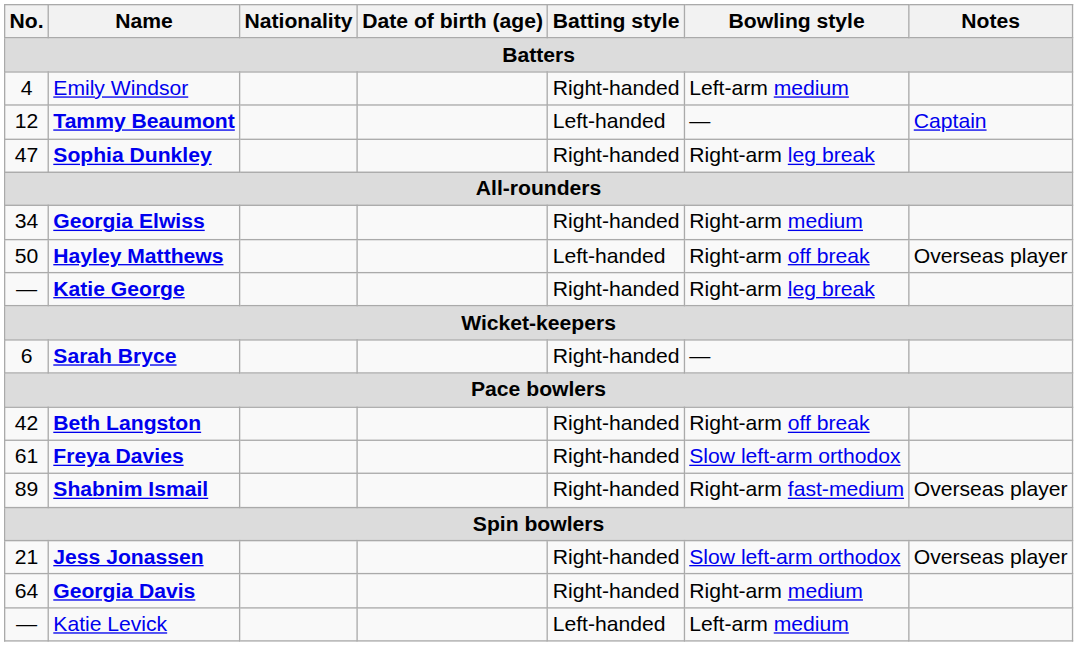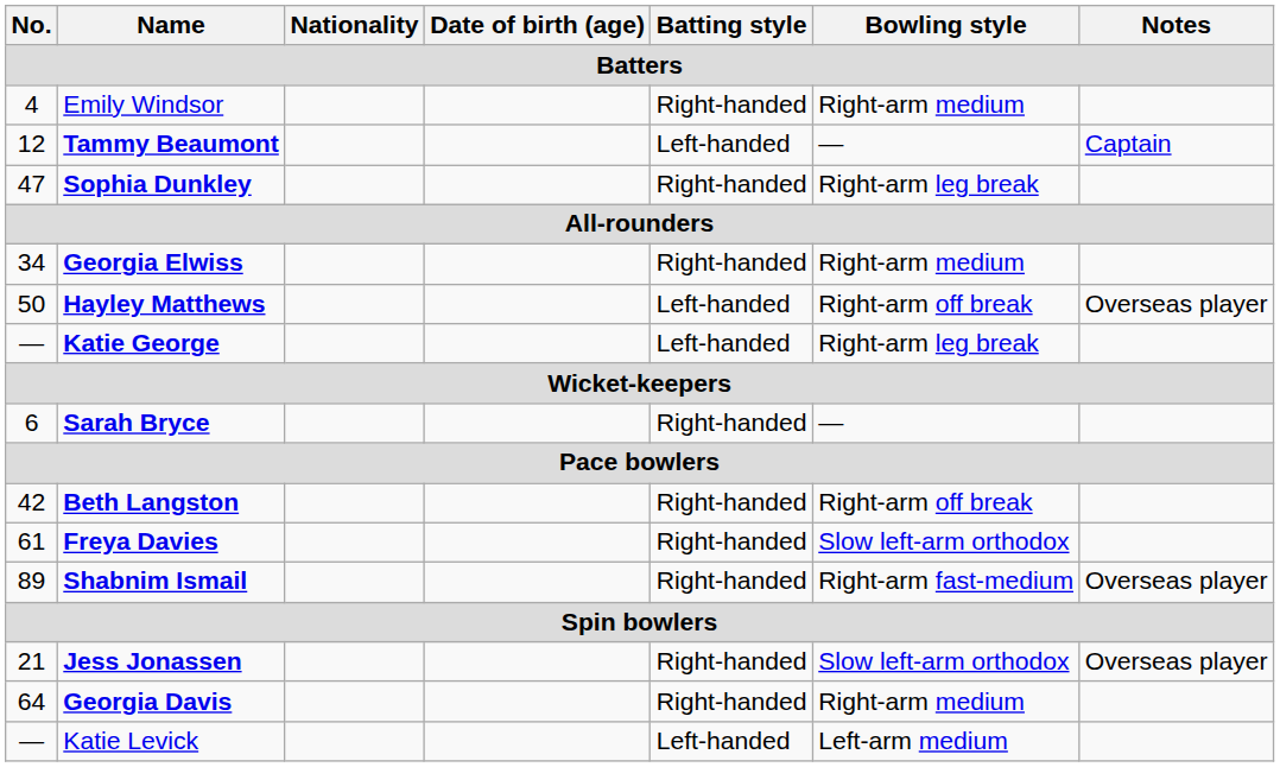 <table class="wikitable">
 <tr>
 <th>No.</th>
 <th>Name</th>
 <th>Nationality</th>
 <th>Date of birth (age)</th>
 <th>Batting style</th>
 <th>Bowling style</th>
 <th>Notes</th>
 </tr>
 <tr>
 <th colspan="7" style="background: #DCDCDC">Batters</th>
 </tr>
 <tr>
 <td style="text-align:center">4</td>
 <td><a href='#'>Emily Windsor</a></td>
 <td></td>
 <td></td>
 <td>Right-handed</td>
-<td>Left-arm <a href='#'>medium</a></td>
+<td>Right-arm <a href='#'>medium</a></td>
 <td></td>
 </tr>
 <tr>
 <td style="text-align:center">12</td>
 <td><strong><a href='#'>Tammy Beaumont</a></strong></td>
 <td></td>
 <td></td>
 <td>Left-handed</td>
 <td>—</td>
 <td><a href='#'>Captain</a></td>
 </tr>
 <tr>
 <td style="text-align:center">47</td>
 <td><strong><a href='#'>Sophia Dunkley</a></strong></td>
 <td></td>
 <td></td>
 <td>Right-handed</td>
 <td>Right-arm <a href='#'>leg break</a></td>
 <td></td>
 </tr>
 <tr>
 <th colspan="7" style="background: #DCDCDC">All-rounders</th>
 </tr>
 <tr>
 <td style="text-align:center">34</td>
 <td><strong><a href='#'>Georgia Elwiss</a></strong></td>
 <td></td>
 <td></td>
 <td>Right-handed</td>
 <td>Right-arm <a href='#'>medium</a></td>
 <td></td>
 </tr>
 <tr>
 <td style="text-align:center">50</td>
 <td><strong><a href='#'>Hayley Matthews</a></strong></td>
 <td></td>
 <td></td>
 <td>Left-handed</td>
 <td>Right-arm <a href='#'>off break</a></td>
 <td>Overseas player</td>
 </tr>
 <tr>
 <td style="text-align:center">—</td>
 <td><strong><a href='#'>Katie George</a></strong></td>
 <td></td>
 <td></td>
-<td>Right-handed</td>
+<td>Left-handed</td>
 <td>Right-arm <a href='#'>leg break</a></td>
 <td></td>
 </tr>
 <tr>
 <th colspan="7" style="background: #DCDCDC">Wicket-keepers</th>
 </tr>
 <tr>
 <td style="text-align:center">6</td>
 <td><strong><a href='#'>Sarah Bryce</a></strong></td>
 <td></td>
 <td></td>
 <td>Right-handed</td>
 <td>—</td>
 <td></td>
 </tr>
 <tr>
 <th colspan="7" style="background: #DCDCDC">Pace bowlers</th>
 </tr>
 <tr>
 <td style="text-align:center">42</td>
 <td><strong><a href='#'>Beth Langston</a></strong></td>
 <td></td>
 <td></td>
 <td>Right-handed</td>
 <td>Right-arm <a href='#'>off break</a></td>
 <td></td>
 </tr>
 <tr>
 <td style="text-align:center">61</td>
 <td><strong><a href='#'>Freya Davies</a></strong></td>
 <td></td>
 <td></td>
 <td>Right-handed</td>
 <td><a href='#'>Slow left-arm orthodox</a></td>
 <td></td>
 </tr>
 <tr>
 <td style="text-align:center">89</td>
 <td><strong><a href='#'>Shabnim Ismail</a></strong></td>
 <td></td>
 <td></td>
 <td>Right-handed</td>
 <td>Right-arm <a href='#'>fast-medium</a></td>
 <td>Overseas player</td>
 </tr>
 <tr>
 <th colspan="7" style="background: #DCDCDC">Spin bowlers</th>
 </tr>
 <tr>
 <td style="text-align:center">21</td>
 <td><strong><a href='#'>Jess Jonassen</a></strong></td>
 <td></td>
 <td></td>
 <td>Right-handed</td>
 <td><a href='#'>Slow left-arm orthodox</a></td>
 <td>Overseas player</td>
 </tr>
 <tr>
 <td style="text-align:center">64</td>
 <td><strong><a href='#'>Georgia Davis</a></strong></td>
 <td></td>
 <td></td>
 <td>Right-handed</td>
 <td>Right-arm <a href='#'>medium</a></td>
 <td></td>
 </tr>
 <tr>
 <td style="text-align:center">—</td>
 <td><a href='#'>Katie Levick</a></td>
 <td></td>
 <td></td>
 <td>Left-handed</td>
 <td>Left-arm <a href='#'>medium</a></td>
 <td></td>
 </tr>
 </table>
